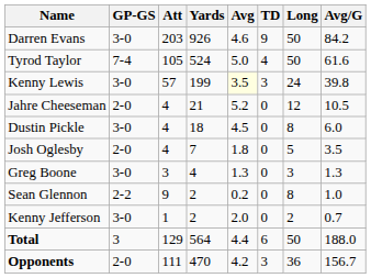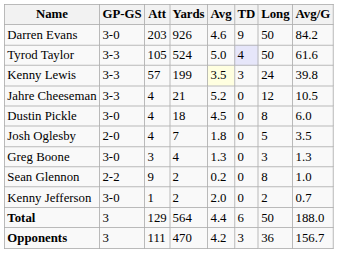 <table class="wikitable" style="white-space:nowrap;">
 <tr>
 <th>Name</th>
 <th>GP-GS</th>
 <th>Att</th>
 <th>Yards</th>
 <th>Avg</th>
 <th>TD</th>
 <th>Long</th>
 <th>Avg/G</th>
 </tr>
 <tr>
 <td>Darren Evans</td>
 <td>3-0</td>
 <td>203</td>
 <td>926</td>
 <td>4.6</td>
 <td>9</td>
 <td>50</td>
 <td>84.2</td>
 </tr>
 <tr>
 <td>Tyrod Taylor</td>
-<td>7-4</td>
+<td>3-3</td>
 <td>105</td>
 <td>524</td>
 <td>5.0</td>
-<td>4</td>
+<td style="background: lavender;">4</td>
 <td>50</td>
 <td>61.6</td>
 </tr>
 <tr>
 <td>Kenny Lewis</td>
-<td>3-0</td>
+<td>3-3</td>
 <td>57</td>
 <td>199</td>
 <td style="background: lightyellow;">3.5</td>
 <td>3</td>
 <td>24</td>
 <td>39.8</td>
 </tr>
 <tr>
 <td>Jahre Cheeseman</td>
-<td>2-0</td>
+<td>3-3</td>
 <td>4</td>
 <td>21</td>
 <td>5.2</td>
 <td>0</td>
 <td>12</td>
 <td>10.5</td>
 </tr>
 <tr>
 <td>Dustin Pickle</td>
 <td>3-0</td>
 <td>4</td>
 <td>18</td>
 <td>4.5</td>
 <td>0</td>
 <td>8</td>
 <td>6.0</td>
 </tr>
 <tr>
 <td>Josh Oglesby</td>
 <td>2-0</td>
 <td>4</td>
 <td>7</td>
 <td>1.8</td>
 <td>0</td>
 <td>5</td>
 <td>3.5</td>
 </tr>
 <tr>
 <td>Greg Boone</td>
 <td>3-0</td>
 <td>3</td>
 <td>4</td>
 <td>1.3</td>
 <td>0</td>
 <td>3</td>
 <td>1.3</td>
 </tr>
 <tr>
 <td>Sean Glennon</td>
 <td>2-2</td>
 <td>9</td>
 <td>2</td>
 <td>0.2</td>
 <td>0</td>
 <td>8</td>
 <td>1.0</td>
 </tr>
 <tr>
 <td>Kenny Jefferson</td>
 <td>3-0</td>
 <td>1</td>
 <td>2</td>
 <td>2.0</td>
 <td>0</td>
 <td>2</td>
 <td>0.7</td>
 </tr>
 <tr>
 <td><strong>Total</strong></td>
 <td>3</td>
 <td>129</td>
 <td>564</td>
 <td>4.4</td>
 <td>6</td>
 <td>50</td>
 <td>188.0</td>
 </tr>
 <tr>
 <td><strong>Opponents</strong></td>
-<td>2-0</td>
+<td>3</td>
 <td>111</td>
 <td>470</td>
 <td>4.2</td>
 <td>3</td>
 <td>36</td>
 <td>156.7</td>
 </tr>
 </table>
